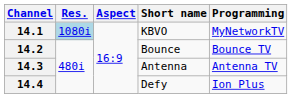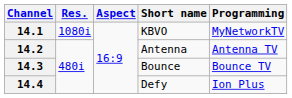 <table class="wikitable">
 <tr>
 <th><a href='#'>Channel</a></th>
 <th><a href='#'>Res.</a></th>
 <th><a href='#'>Aspect</a></th>
 <th>Short name</th>
 <th>Programming</th>
 </tr>
 <tr>
 <th scope = "row">14.1</th>
-<td style="background: lightblue;"><a href='#'>1080i</a></td>
+<td><a href='#'>1080i</a></td>
 <td rowspan=4><a href='#'>16:9</a></td>
 <td>KBVO</td>
 <td><a href='#'>MyNetworkTV</a></td>
 </tr>
 <tr>
 <th scope = "row">14.2</th>
 <td rowspan=3><a href='#'>480i</a></td>
-<td>Bounce</td>
-<td><a href='#'>Bounce TV</a></td>
+<td>Antenna</td>
+<td><a href='#'>Antenna TV</a></td>
 </tr>
 <tr>
 <th scope = "row">14.3</th>
-<td>Antenna</td>
-<td><a href='#'>Antenna TV</a></td>
+<td>Bounce</td>
+<td><a href='#'>Bounce TV</a></td>
 </tr>
 <tr>
 <th scope = "row">14.4</th>
 <td>Defy</td>
 <td><a href='#'>Ion Plus</a></td>
 </tr>
 </table>
